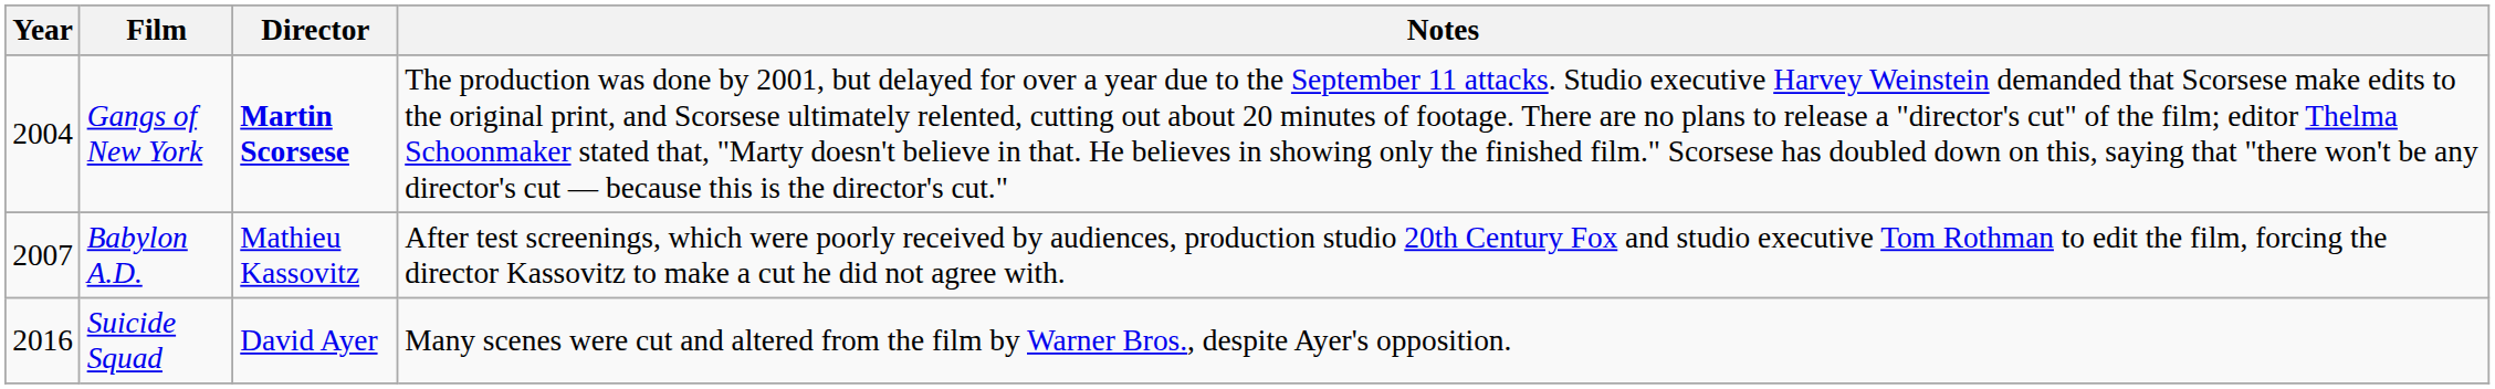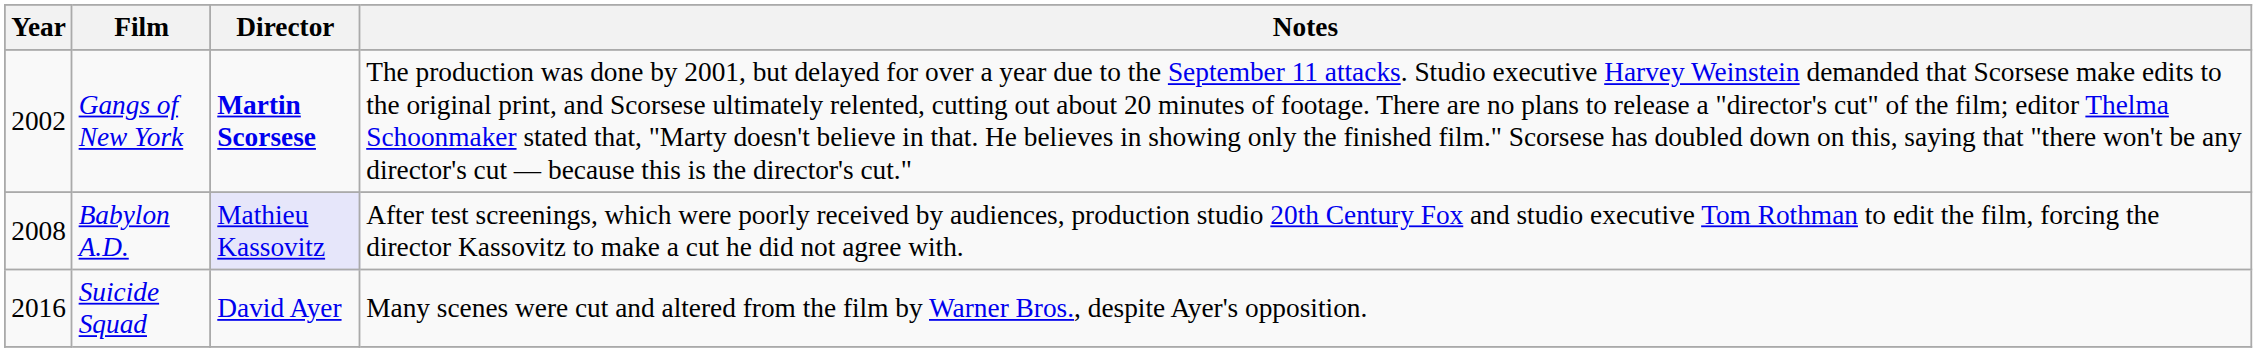 <table class="wikitable sortable" style="font-size:95%">
 <tr>
 <th>Year</th>
 <th>Film</th>
 <th>Director</th>
 <th>Notes</th>
 </tr>
 <tr>
-<td>2004</td>
+<td>2002</td>
 <td><em><a href='#'>Gangs of New York</a></em></td>
 <td><strong><a href='#'>Martin Scorsese</a></strong></td>
 <td>The production was done by 2001, but delayed for over a year due to the <a href='#'>September 11 attacks</a>. Studio executive <a href='#'>Harvey Weinstein</a> demanded that Scorsese make edits to the original print, and Scorsese ultimately relented, cutting out about 20 minutes of footage. There are no plans to release a "director's cut" of the film; editor <a href='#'>Thelma Schoonmaker</a> stated that, "Marty doesn't believe in that. He believes in showing only the finished film." Scorsese has doubled down on this, saying that "there won't be any director's cut — because this is the director's cut."</td>
 </tr>
 <tr>
-<td>2007</td>
+<td>2008</td>
 <td><em><a href='#'>Babylon A.D.</a></em></td>
-<td><a href='#'>Mathieu Kassovitz</a></td>
+<td style="background: lavender;"><a href='#'>Mathieu Kassovitz</a></td>
 <td>After test screenings, which were poorly received by audiences, production studio <a href='#'>20th Century Fox</a> and studio executive <a href='#'>Tom Rothman</a> to edit the film, forcing the director Kassovitz to make a cut he did not agree with.</td>
 </tr>
 <tr>
 <td>2016</td>
 <td><em><a href='#'>Suicide Squad</a></em></td>
 <td><a href='#'>David Ayer</a></td>
 <td>Many scenes were cut and altered from the film by <a href='#'>Warner Bros.</a>, despite Ayer's opposition.</td>
 </tr>
 </table>
